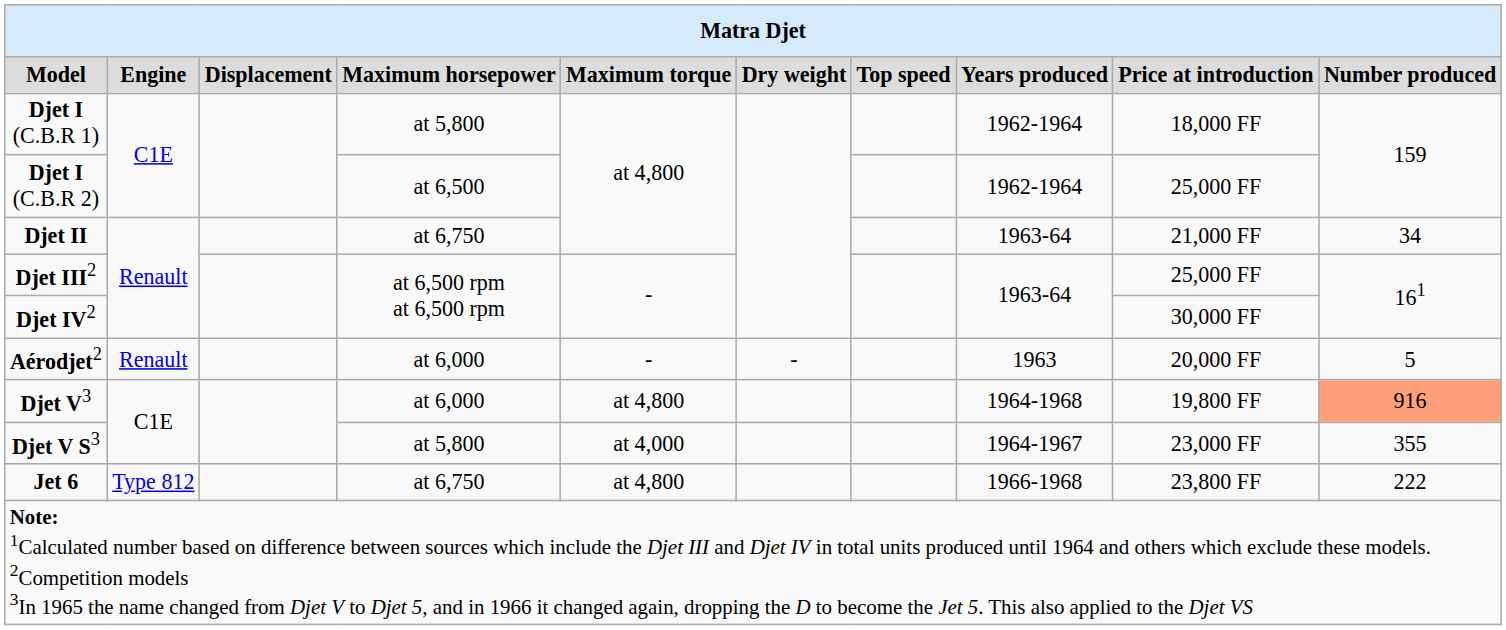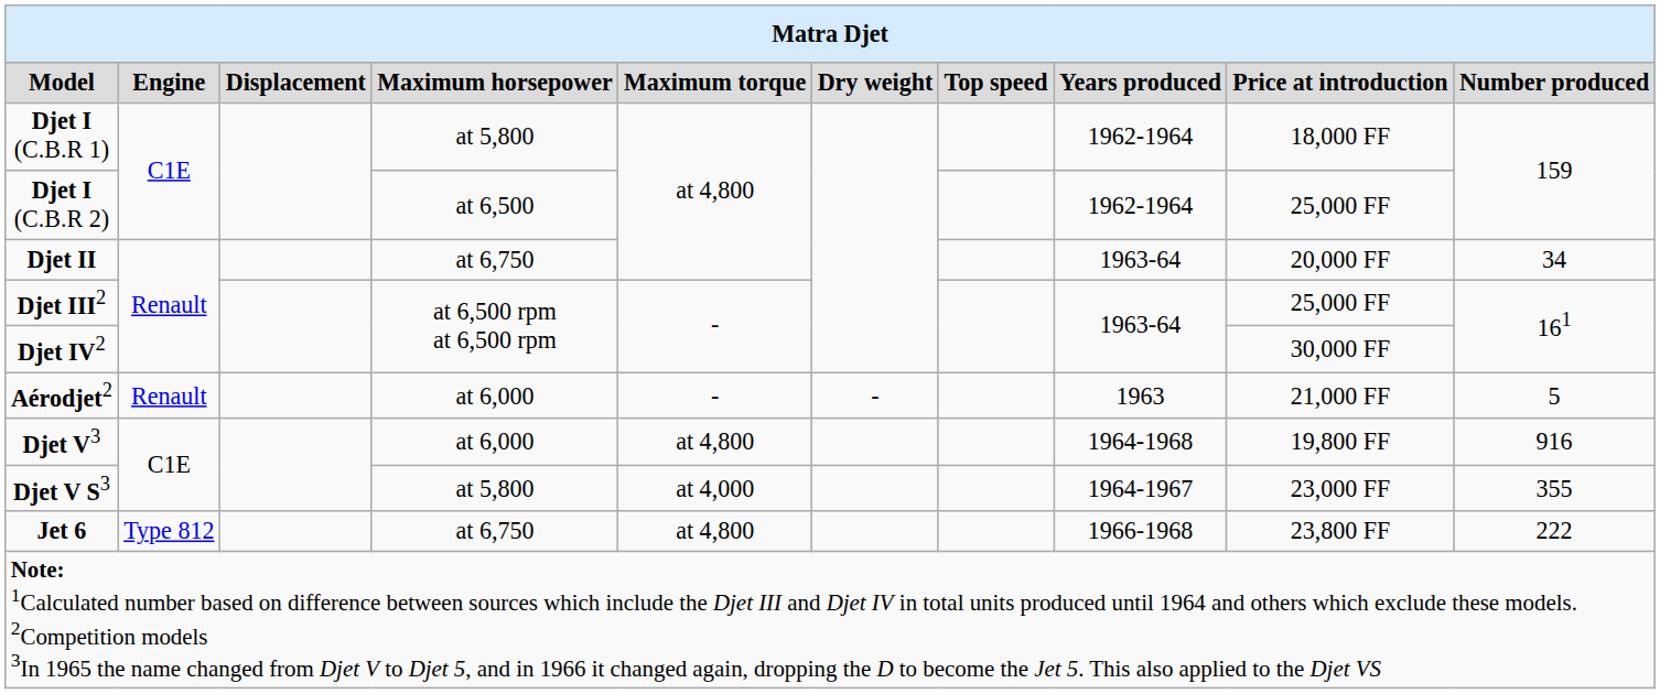 <table class="wikitable" style="text-align:center; font-size:90%;">
 <tr>
 <td colspan=15 style="height:27px; background:#D5EAFB; text-align:center; font-weight:bold">Matra Djet</td>
 </tr>
 <tr style="background:#DCDCDC; font-weight:bold">
 <td>Model</td>
 <td>Engine</td>
 <td>Displacement</td>
 <td>Maximum horsepower</td>
 <td>Maximum torque</td>
 <td>Dry weight</td>
 <td>Top speed</td>
 <td>Years produced</td>
 <td>Price at introduction</td>
 <td>Number produced</td>
 </tr>
 <tr>
 <td><strong>Djet I</strong><br>(C.B.R 1)</td>
 <td rowspan="2"><a href='#'>C1E</a></td>
 <td rowspan="2"></td>
 <td> at 5,800</td>
 <td rowspan="3"> at 4,800</td>
 <td rowspan="5"></td>
 <td></td>
 <td>1962-1964</td>
 <td>18,000 FF</td>
 <td rowspan="2">159</td>
 </tr>
 <tr>
 <td><strong>Djet I</strong><br>(C.B.R 2)</td>
 <td> at 6,500</td>
 <td></td>
 <td>1962-1964</td>
 <td>25,000 FF</td>
 </tr>
 <tr>
 <td><strong>Djet II</strong></td>
 <td rowspan="3"><a href='#'>Renault</a></td>
 <td></td>
 <td> at 6,750</td>
 <td></td>
 <td>1963-64</td>
-<td>21,000 FF</td>
+<td>20,000 FF</td>
 <td>34</td>
 </tr>
 <tr>
 <td><strong>Djet III</strong><sup>2</sup></td>
 <td rowspan="2"><br></td>
 <td rowspan="2"> at 6,500 rpm<br> at 6,500 rpm</td>
 <td rowspan="2">-</td>
 <td rowspan="2"><br></td>
 <td rowspan="2">1963-64</td>
 <td>25,000 FF</td>
 <td rowspan="2">16<sup>1</sup></td>
 </tr>
 <tr>
 <td><strong>Djet IV</strong><sup>2</sup></td>
 <td>30,000 FF</td>
 </tr>
 <tr>
 <td><strong>Aérodjet</strong><sup>2</sup></td>
 <td><a href='#'>Renault</a></td>
 <td><br></td>
 <td> at 6,000</td>
 <td>-</td>
 <td>-</td>
 <td></td>
 <td>1963</td>
-<td>20,000 FF</td>
+<td>21,000 FF</td>
 <td>5</td>
 </tr>
 <tr>
 <td><strong>Djet V</strong><sup>3</sup></td>
 <td rowspan="2">C1E</td>
 <td rowspan="2"></td>
 <td> at 6,000</td>
 <td> at 4,800</td>
 <td></td>
 <td></td>
 <td>1964-1968</td>
 <td>19,800 FF</td>
-<td style="background: lightsalmon;">916</td>
+<td>916</td>
 </tr>
 <tr>
 <td><strong>Djet V S</strong><sup>3</sup></td>
 <td> at 5,800</td>
 <td> at 4,000</td>
 <td></td>
 <td><br></td>
 <td>1964-1967</td>
 <td>23,000 FF</td>
 <td>355</td>
 </tr>
 <tr>
 <td><strong>Jet 6</strong></td>
 <td><a href='#'>Type 812</a></td>
 <td></td>
 <td> at 6,750</td>
 <td> at 4,800</td>
 <td></td>
 <td></td>
 <td>1966-1968</td>
 <td>23,800 FF</td>
 <td>222</td>
 </tr>
 <tr>
 <td style="text-align:left; font-size:95%;" colspan="11"><strong>Note:</strong><br><sup>1</sup>Calculated number based on difference between sources which include the <em>Djet III</em> and <em>Djet IV</em> in total units produced until 1964 and others which exclude these models.<br><sup>2</sup>Competition models<br><sup>3</sup>In 1965 the name changed from <em>Djet V</em> to <em>Djet 5</em>, and in 1966 it changed again, dropping the <em>D</em> to become the <em>Jet 5</em>. This also applied to the <em>Djet VS</em></td>
 </tr>
 </table>
